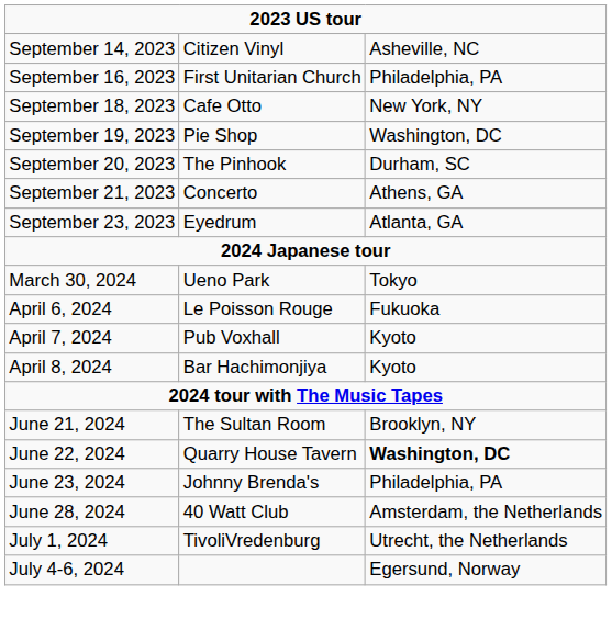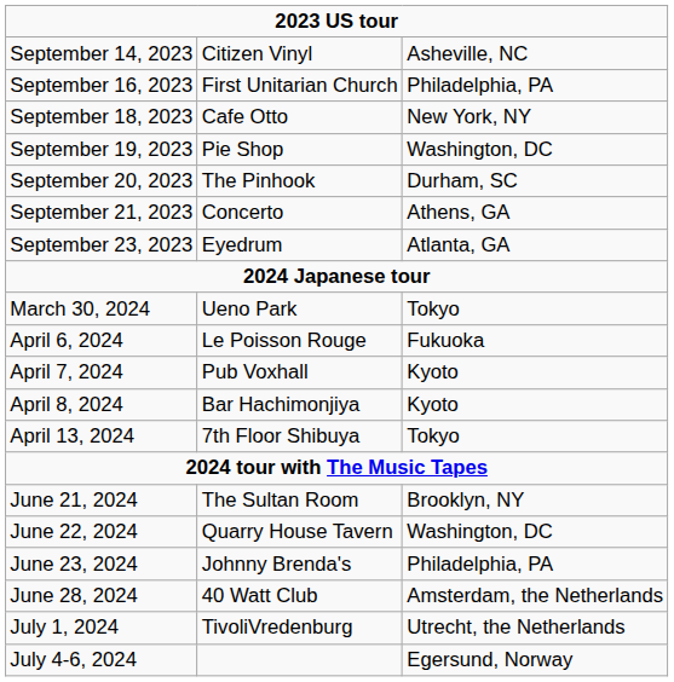 <table class="wikitable">
 <tr>
 <td colspan = 3 style="text-align: center;"><strong>2023 US tour</strong></td>
 </tr>
 <tr>
 <td>September 14, 2023</td>
 <td>Citizen Vinyl</td>
 <td>Asheville, NC</td>
 </tr>
 <tr>
 <td>September 16, 2023</td>
 <td>First Unitarian Church</td>
 <td>Philadelphia, PA</td>
 </tr>
 <tr>
 <td>September 18, 2023</td>
 <td>Cafe Otto</td>
 <td>New York, NY</td>
 </tr>
 <tr>
 <td>September 19, 2023</td>
 <td>Pie Shop</td>
 <td>Washington, DC</td>
 </tr>
 <tr>
 <td>September 20, 2023</td>
 <td>The Pinhook</td>
 <td>Durham, SC</td>
 </tr>
 <tr>
 <td>September 21, 2023</td>
 <td>Concerto</td>
 <td>Athens, GA</td>
 </tr>
 <tr>
 <td>September 23, 2023</td>
 <td>Eyedrum</td>
 <td>Atlanta, GA</td>
 </tr>
 <tr>
 <td colspan = 3 style="text-align: center;"><strong>2024 Japanese tour</strong></td>
 </tr>
 <tr>
 <td>March 30, 2024</td>
 <td>Ueno Park</td>
 <td>Tokyo</td>
 </tr>
 <tr>
 <td>April 6, 2024</td>
 <td>Le Poisson Rouge</td>
 <td>Fukuoka</td>
 </tr>
 <tr>
 <td>April 7, 2024</td>
 <td>Pub Voxhall</td>
 <td>Kyoto</td>
 </tr>
 <tr>
 <td>April 8, 2024</td>
 <td>Bar Hachimonjiya</td>
 <td>Kyoto</td>
 </tr>
 <tr>
+<td>April 13, 2024</td>
+<td>7th Floor Shibuya</td>
+<td>Tokyo</td>
+</tr>
+<tr>
 <td colspan = 3 style="text-align: center;"><strong>2024 tour with <a href='#'>The Music Tapes</a></strong></td>
 </tr>
 <tr>
 <td>June 21, 2024</td>
 <td>The Sultan Room</td>
 <td>Brooklyn, NY</td>
 </tr>
 <tr>
 <td>June 22, 2024</td>
 <td>Quarry House Tavern</td>
-<td><strong>Washington, DC</strong></td>
+<td>Washington, DC</td>
 </tr>
 <tr>
 <td>June 23, 2024</td>
 <td>Johnny Brenda's</td>
 <td>Philadelphia, PA</td>
 </tr>
 <tr>
 <td>June 28, 2024</td>
 <td>40 Watt Club</td>
 <td>Amsterdam, the Netherlands</td>
 </tr>
 <tr>
 <td>July 1, 2024</td>
 <td>TivoliVredenburg</td>
 <td>Utrecht, the Netherlands</td>
 </tr>
 <tr>
 <td>July 4-6, 2024</td>
 <td></td>
 <td>Egersund, Norway</td>
 </tr>
 </table>
